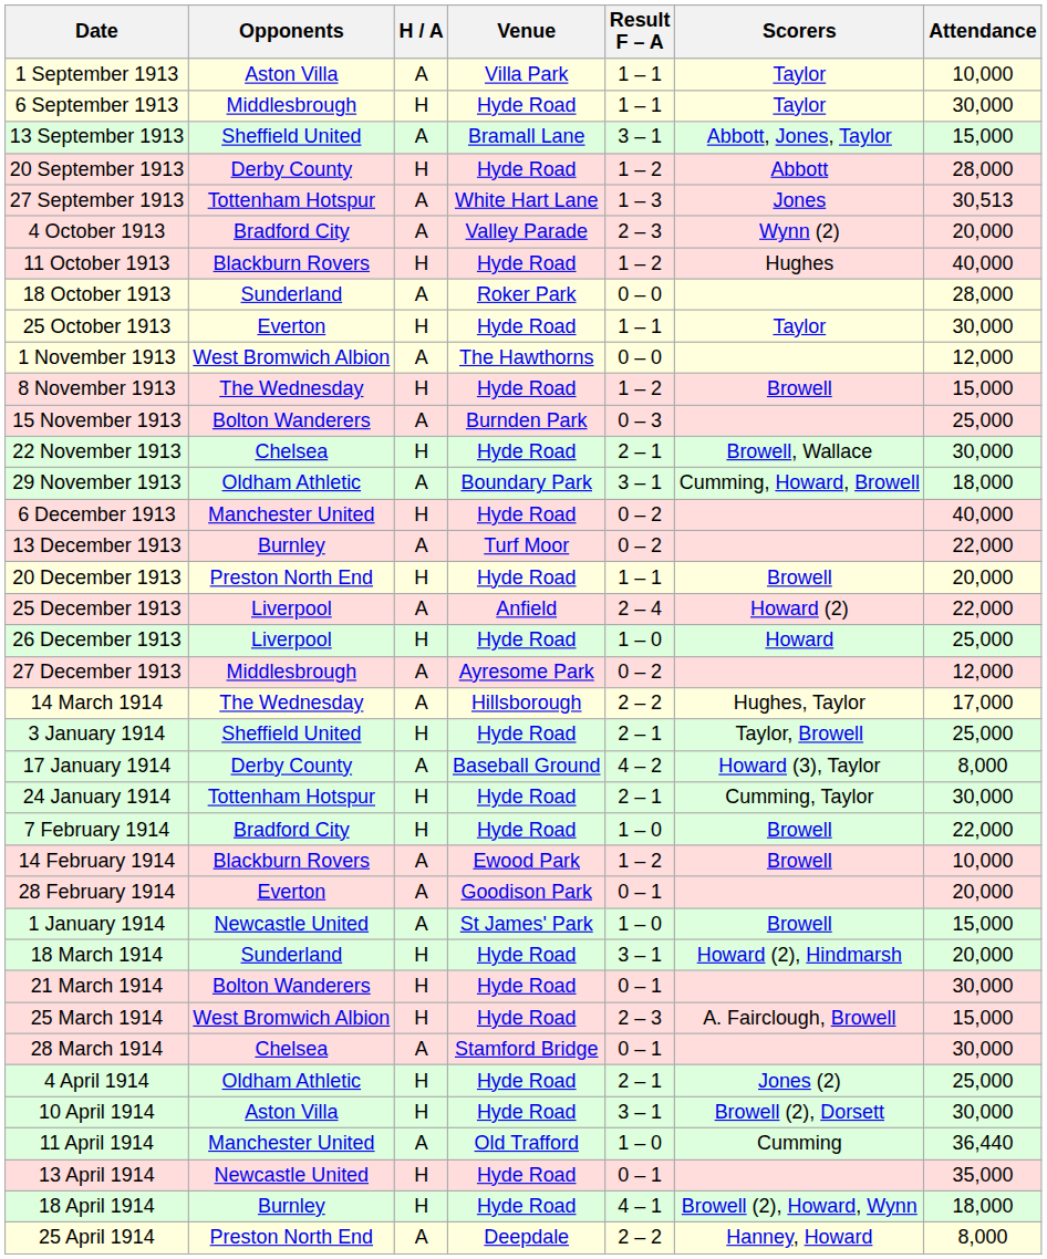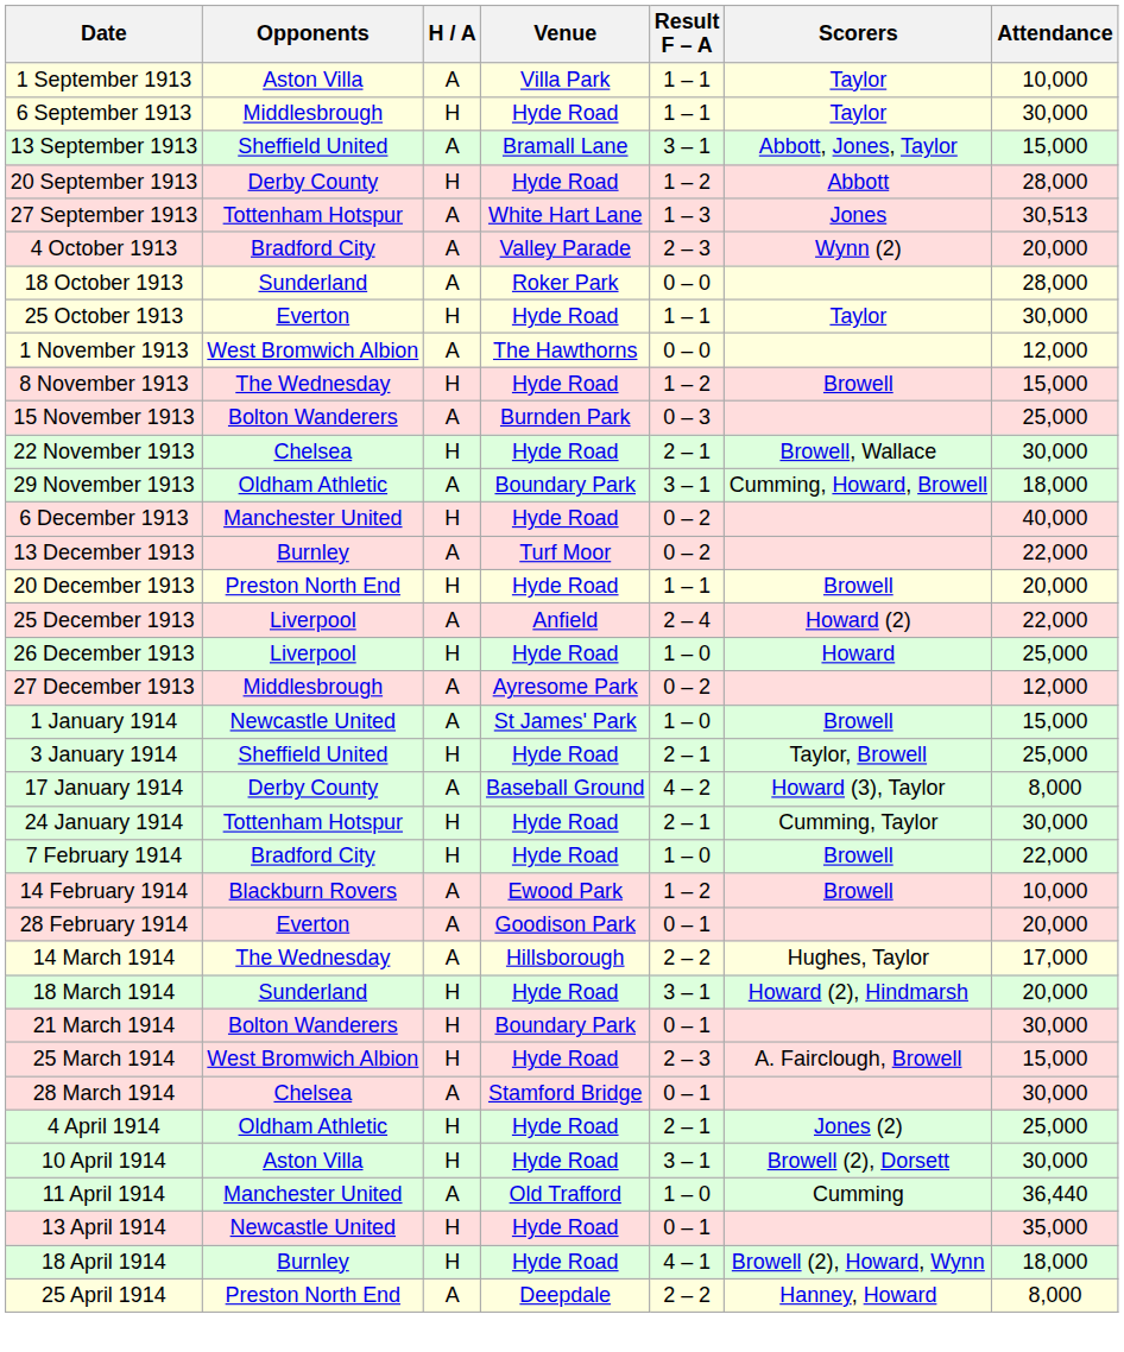 <table class="wikitable" style="text-align:center">
 <tr>
 <th>Date</th>
 <th>Opponents</th>
 <th>H / A</th>
 <th>Venue</th>
 <th>Result<br>F – A</th>
 <th>Scorers</th>
 <th>Attendance</th>
 </tr>
 <tr bgcolor="#ffffdd">
 <td>1 September 1913</td>
 <td><a href='#'>Aston Villa</a></td>
 <td>A</td>
 <td><a href='#'>Villa Park</a></td>
 <td>1 – 1</td>
 <td><a href='#'>Taylor</a></td>
 <td>10,000</td>
 </tr>
 <tr bgcolor="#ffffdd">
 <td>6 September 1913</td>
 <td><a href='#'>Middlesbrough</a></td>
 <td>H</td>
 <td><a href='#'>Hyde Road</a></td>
 <td>1 – 1</td>
 <td><a href='#'>Taylor</a></td>
 <td>30,000</td>
 </tr>
 <tr bgcolor="#ddffdd">
 <td>13 September 1913</td>
 <td><a href='#'>Sheffield United</a></td>
 <td>A</td>
 <td><a href='#'>Bramall Lane</a></td>
 <td>3 – 1</td>
 <td><a href='#'>Abbott</a>, <a href='#'>Jones</a>, <a href='#'>Taylor</a></td>
 <td>15,000</td>
 </tr>
 <tr bgcolor="#ffdddd">
 <td>20 September 1913</td>
 <td><a href='#'>Derby County</a></td>
 <td>H</td>
 <td><a href='#'>Hyde Road</a></td>
 <td>1 – 2</td>
 <td><a href='#'>Abbott</a></td>
 <td>28,000</td>
 </tr>
 <tr bgcolor="#ffdddd">
 <td>27 September 1913</td>
 <td><a href='#'>Tottenham Hotspur</a></td>
 <td>A</td>
 <td><a href='#'>White Hart Lane</a></td>
 <td>1 – 3</td>
 <td><a href='#'>Jones</a></td>
 <td>30,513</td>
 </tr>
 <tr bgcolor="#ffdddd">
 <td>4 October 1913</td>
 <td><a href='#'>Bradford City</a></td>
 <td>A</td>
 <td><a href='#'>Valley Parade</a></td>
 <td>2 – 3</td>
 <td><a href='#'>Wynn</a> (2)</td>
 <td>20,000</td>
-</tr>
-<tr bgcolor="#ffdddd">
-<td>11 October 1913</td>
-<td><a href='#'>Blackburn Rovers</a></td>
-<td>H</td>
-<td><a href='#'>Hyde Road</a></td>
-<td>1 – 2</td>
-<td>Hughes</td>
-<td>40,000</td>
 </tr>
 <tr bgcolor="#ffffdd">
 <td>18 October 1913</td>
 <td><a href='#'>Sunderland</a></td>
 <td>A</td>
 <td><a href='#'>Roker Park</a></td>
 <td>0 – 0</td>
 <td></td>
 <td>28,000</td>
 </tr>
 <tr bgcolor="#ffffdd">
 <td>25 October 1913</td>
 <td><a href='#'>Everton</a></td>
 <td>H</td>
 <td><a href='#'>Hyde Road</a></td>
 <td>1 – 1</td>
 <td><a href='#'>Taylor</a></td>
 <td>30,000</td>
 </tr>
 <tr bgcolor="#ffffdd">
 <td>1 November 1913</td>
 <td><a href='#'>West Bromwich Albion</a></td>
 <td>A</td>
 <td><a href='#'>The Hawthorns</a></td>
 <td>0 – 0</td>
 <td></td>
 <td>12,000</td>
 </tr>
 <tr bgcolor="#ffdddd">
 <td>8 November 1913</td>
 <td><a href='#'>The Wednesday</a></td>
 <td>H</td>
 <td><a href='#'>Hyde Road</a></td>
 <td>1 – 2</td>
 <td><a href='#'>Browell</a></td>
 <td>15,000</td>
 </tr>
 <tr bgcolor="#ffdddd">
 <td>15 November 1913</td>
 <td><a href='#'>Bolton Wanderers</a></td>
 <td>A</td>
 <td><a href='#'>Burnden Park</a></td>
 <td>0 – 3</td>
 <td></td>
 <td>25,000</td>
 </tr>
 <tr bgcolor="#ddffdd">
 <td>22 November 1913</td>
 <td><a href='#'>Chelsea</a></td>
 <td>H</td>
 <td><a href='#'>Hyde Road</a></td>
 <td>2 – 1</td>
 <td><a href='#'>Browell</a>, Wallace</td>
 <td>30,000</td>
 </tr>
 <tr bgcolor="#ddffdd">
 <td>29 November 1913</td>
 <td><a href='#'>Oldham Athletic</a></td>
 <td>A</td>
 <td><a href='#'>Boundary Park</a></td>
 <td>3 – 1</td>
 <td>Cumming, <a href='#'>Howard</a>, <a href='#'>Browell</a></td>
 <td>18,000</td>
 </tr>
 <tr bgcolor="#ffdddd">
 <td>6 December 1913</td>
 <td><a href='#'>Manchester United</a></td>
 <td>H</td>
 <td><a href='#'>Hyde Road</a></td>
 <td>0 – 2</td>
 <td></td>
 <td>40,000</td>
 </tr>
 <tr bgcolor="#ffdddd">
 <td>13 December 1913</td>
 <td><a href='#'>Burnley</a></td>
 <td>A</td>
 <td><a href='#'>Turf Moor</a></td>
 <td>0 – 2</td>
 <td></td>
 <td>22,000</td>
 </tr>
 <tr bgcolor="#ffffdd">
 <td>20 December 1913</td>
 <td><a href='#'>Preston North End</a></td>
 <td>H</td>
 <td><a href='#'>Hyde Road</a></td>
 <td>1 – 1</td>
 <td><a href='#'>Browell</a></td>
 <td>20,000</td>
 </tr>
 <tr bgcolor="#ffdddd">
 <td>25 December 1913</td>
 <td><a href='#'>Liverpool</a></td>
 <td>A</td>
 <td><a href='#'>Anfield</a></td>
 <td>2 – 4</td>
 <td><a href='#'>Howard</a> (2)</td>
 <td>22,000</td>
 </tr>
 <tr bgcolor="#ddffdd">
 <td>26 December 1913</td>
 <td><a href='#'>Liverpool</a></td>
 <td>H</td>
 <td><a href='#'>Hyde Road</a></td>
 <td>1 – 0</td>
 <td><a href='#'>Howard</a></td>
 <td>25,000</td>
 </tr>
 <tr bgcolor="#ffdddd">
 <td>27 December 1913</td>
 <td><a href='#'>Middlesbrough</a></td>
 <td>A</td>
 <td><a href='#'>Ayresome Park</a></td>
 <td>0 – 2</td>
 <td></td>
 <td>12,000</td>
 </tr>
-<tr bgcolor="#ffffdd">
-<td>14 March 1914</td>
-<td><a href='#'>The Wednesday</a></td>
+<tr bgcolor="#ddffdd">
+<td>1 January 1914</td>
+<td><a href='#'>Newcastle United</a></td>
 <td>A</td>
-<td><a href='#'>Hillsborough</a></td>
-<td>2 – 2</td>
-<td>Hughes, Taylor</td>
-<td>17,000</td>
+<td><a href='#'>St James' Park</a></td>
+<td>1 – 0</td>
+<td><a href='#'>Browell</a></td>
+<td>15,000</td>
 </tr>
 <tr bgcolor="#ddffdd">
 <td>3 January 1914</td>
 <td><a href='#'>Sheffield United</a></td>
 <td>H</td>
 <td><a href='#'>Hyde Road</a></td>
 <td>2 – 1</td>
 <td>Taylor, <a href='#'>Browell</a></td>
 <td>25,000</td>
 </tr>
 <tr bgcolor="#ddffdd">
 <td>17 January 1914</td>
 <td><a href='#'>Derby County</a></td>
 <td>A</td>
 <td><a href='#'>Baseball Ground</a></td>
 <td>4 – 2</td>
 <td><a href='#'>Howard</a> (3), Taylor</td>
 <td>8,000</td>
 </tr>
 <tr bgcolor="#ddffdd">
 <td>24 January 1914</td>
 <td><a href='#'>Tottenham Hotspur</a></td>
 <td>H</td>
 <td><a href='#'>Hyde Road</a></td>
 <td>2 – 1</td>
 <td>Cumming, Taylor</td>
 <td>30,000</td>
 </tr>
 <tr bgcolor="#ddffdd">
 <td>7 February 1914</td>
 <td><a href='#'>Bradford City</a></td>
 <td>H</td>
 <td><a href='#'>Hyde Road</a></td>
 <td>1 – 0</td>
 <td><a href='#'>Browell</a></td>
 <td>22,000</td>
 </tr>
 <tr bgcolor="#ffdddd">
 <td>14 February 1914</td>
 <td><a href='#'>Blackburn Rovers</a></td>
 <td>A</td>
 <td><a href='#'>Ewood Park</a></td>
 <td>1 – 2</td>
 <td><a href='#'>Browell</a></td>
 <td>10,000</td>
 </tr>
 <tr bgcolor="#ffdddd">
 <td>28 February 1914</td>
 <td><a href='#'>Everton</a></td>
 <td>A</td>
 <td><a href='#'>Goodison Park</a></td>
 <td>0 – 1</td>
 <td></td>
 <td>20,000</td>
 </tr>
-<tr bgcolor="#ddffdd">
-<td>1 January 1914</td>
-<td><a href='#'>Newcastle United</a></td>
+<tr bgcolor="#ffffdd">
+<td>14 March 1914</td>
+<td><a href='#'>The Wednesday</a></td>
 <td>A</td>
-<td><a href='#'>St James' Park</a></td>
-<td>1 – 0</td>
-<td><a href='#'>Browell</a></td>
-<td>15,000</td>
+<td><a href='#'>Hillsborough</a></td>
+<td>2 – 2</td>
+<td>Hughes, Taylor</td>
+<td>17,000</td>
 </tr>
 <tr bgcolor="#ddffdd">
 <td>18 March 1914</td>
 <td><a href='#'>Sunderland</a></td>
 <td>H</td>
 <td><a href='#'>Hyde Road</a></td>
 <td>3 – 1</td>
 <td><a href='#'>Howard</a> (2), <a href='#'>Hindmarsh</a></td>
 <td>20,000</td>
 </tr>
 <tr bgcolor="#ffdddd">
 <td>21 March 1914</td>
 <td><a href='#'>Bolton Wanderers</a></td>
 <td>H</td>
-<td><a href='#'>Hyde Road</a></td>
+<td><a href='#'>Boundary Park</a></td>
 <td>0 – 1</td>
 <td></td>
 <td>30,000</td>
 </tr>
 <tr bgcolor="#ffdddd">
 <td>25 March 1914</td>
 <td><a href='#'>West Bromwich Albion</a></td>
 <td>H</td>
 <td><a href='#'>Hyde Road</a></td>
 <td>2 – 3</td>
 <td>A. Fairclough, <a href='#'>Browell</a></td>
 <td>15,000</td>
 </tr>
 <tr bgcolor="#ffdddd">
 <td>28 March 1914</td>
 <td><a href='#'>Chelsea</a></td>
 <td>A</td>
 <td><a href='#'>Stamford Bridge</a></td>
 <td>0 – 1</td>
 <td></td>
 <td>30,000</td>
 </tr>
 <tr bgcolor="#ddffdd">
 <td>4 April 1914</td>
 <td><a href='#'>Oldham Athletic</a></td>
 <td>H</td>
 <td><a href='#'>Hyde Road</a></td>
 <td>2 – 1</td>
 <td><a href='#'>Jones</a> (2)</td>
 <td>25,000</td>
 </tr>
 <tr bgcolor="#ddffdd">
 <td>10 April 1914</td>
 <td><a href='#'>Aston Villa</a></td>
 <td>H</td>
 <td><a href='#'>Hyde Road</a></td>
 <td>3 – 1</td>
 <td><a href='#'>Browell</a> (2), <a href='#'>Dorsett</a></td>
 <td>30,000</td>
 </tr>
 <tr bgcolor="#ddffdd">
 <td>11 April 1914</td>
 <td><a href='#'>Manchester United</a></td>
 <td>A</td>
 <td><a href='#'>Old Trafford</a></td>
 <td>1 – 0</td>
 <td>Cumming</td>
 <td>36,440</td>
 </tr>
 <tr bgcolor="#ffdddd">
 <td>13 April 1914</td>
 <td><a href='#'>Newcastle United</a></td>
 <td>H</td>
 <td><a href='#'>Hyde Road</a></td>
 <td>0 – 1</td>
 <td></td>
 <td>35,000</td>
 </tr>
 <tr bgcolor="#ddffdd">
 <td>18 April 1914</td>
 <td><a href='#'>Burnley</a></td>
 <td>H</td>
 <td><a href='#'>Hyde Road</a></td>
 <td>4 – 1</td>
 <td><a href='#'>Browell</a> (2), <a href='#'>Howard</a>, <a href='#'>Wynn</a></td>
 <td>18,000</td>
 </tr>
 <tr bgcolor="#ffffdd">
 <td>25 April 1914</td>
 <td><a href='#'>Preston North End</a></td>
 <td>A</td>
 <td><a href='#'>Deepdale</a></td>
 <td>2 – 2</td>
 <td><a href='#'>Hanney</a>, <a href='#'>Howard</a></td>
 <td>8,000</td>
 </tr>
 </table>
